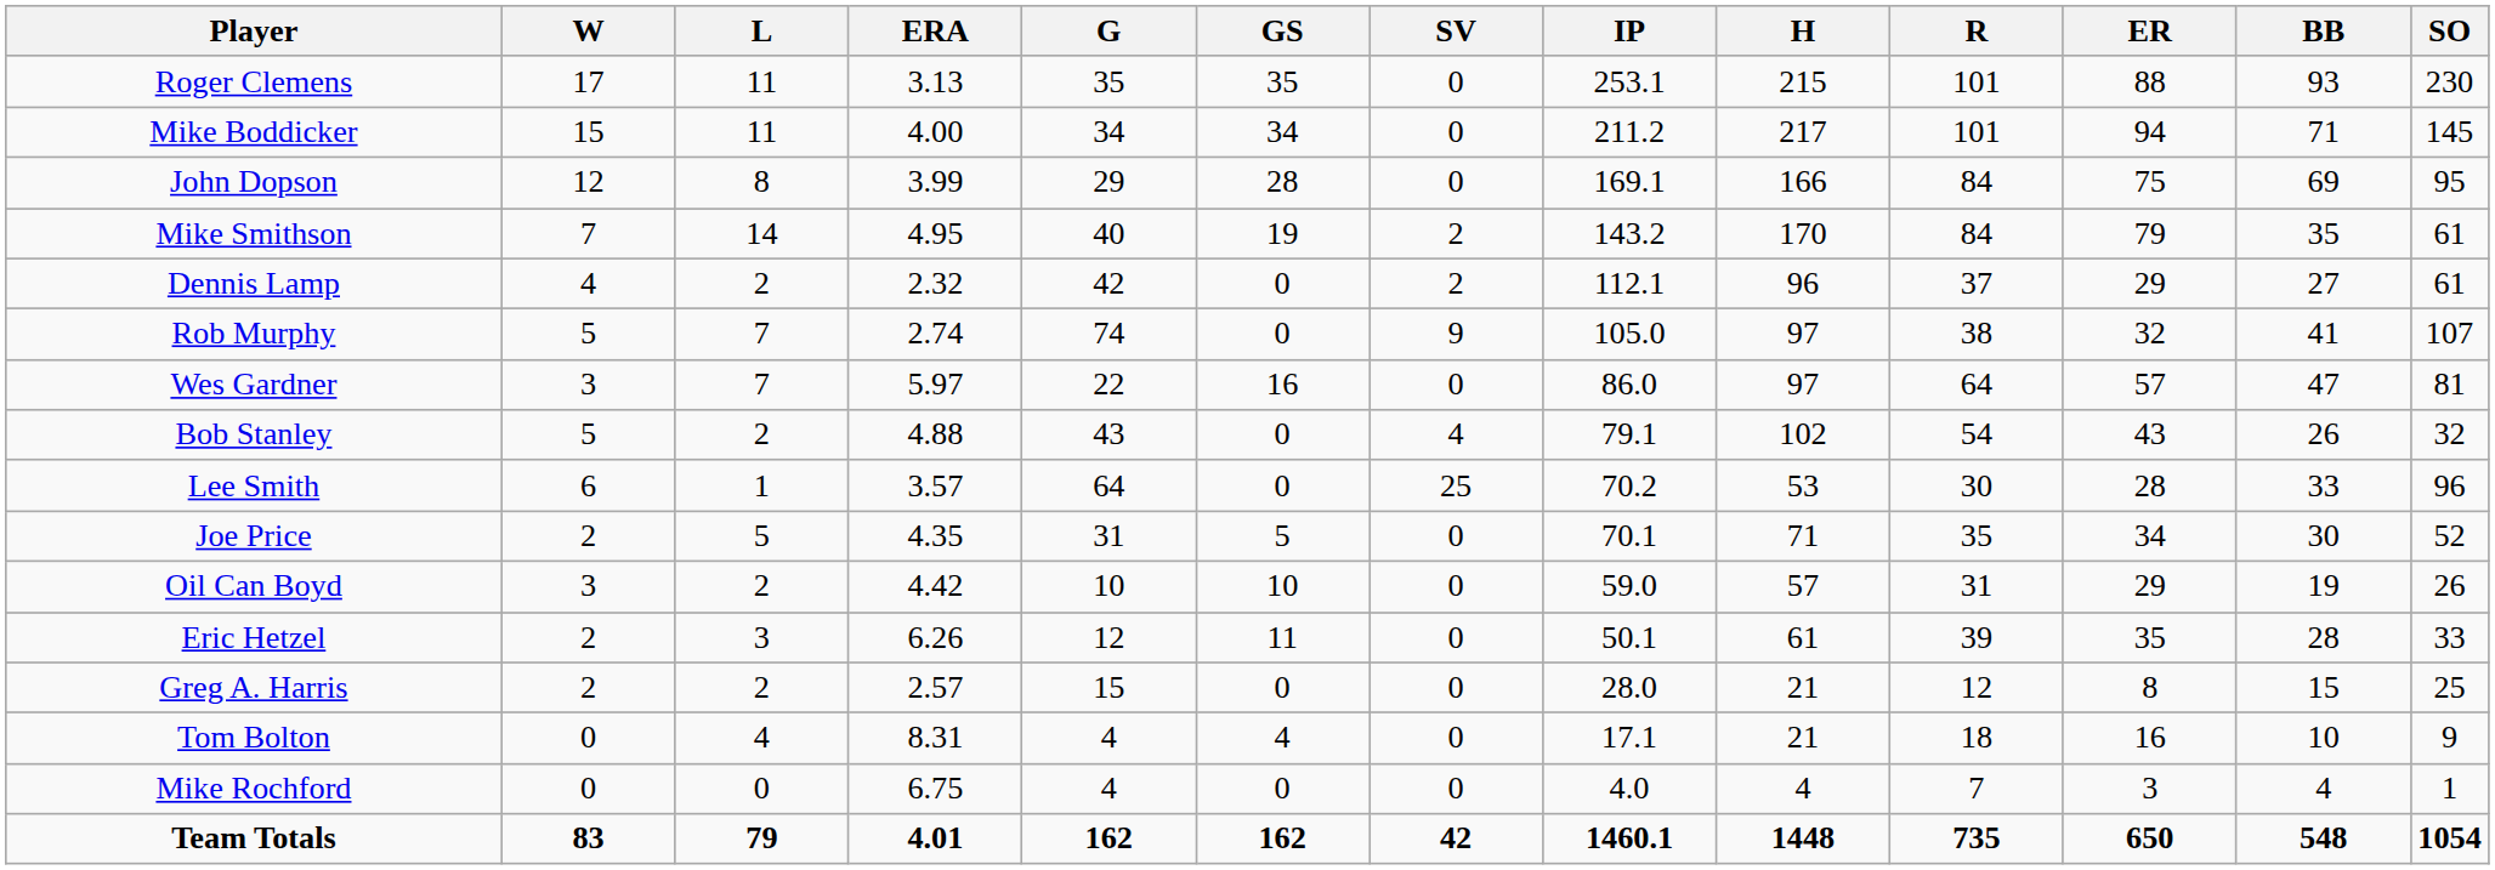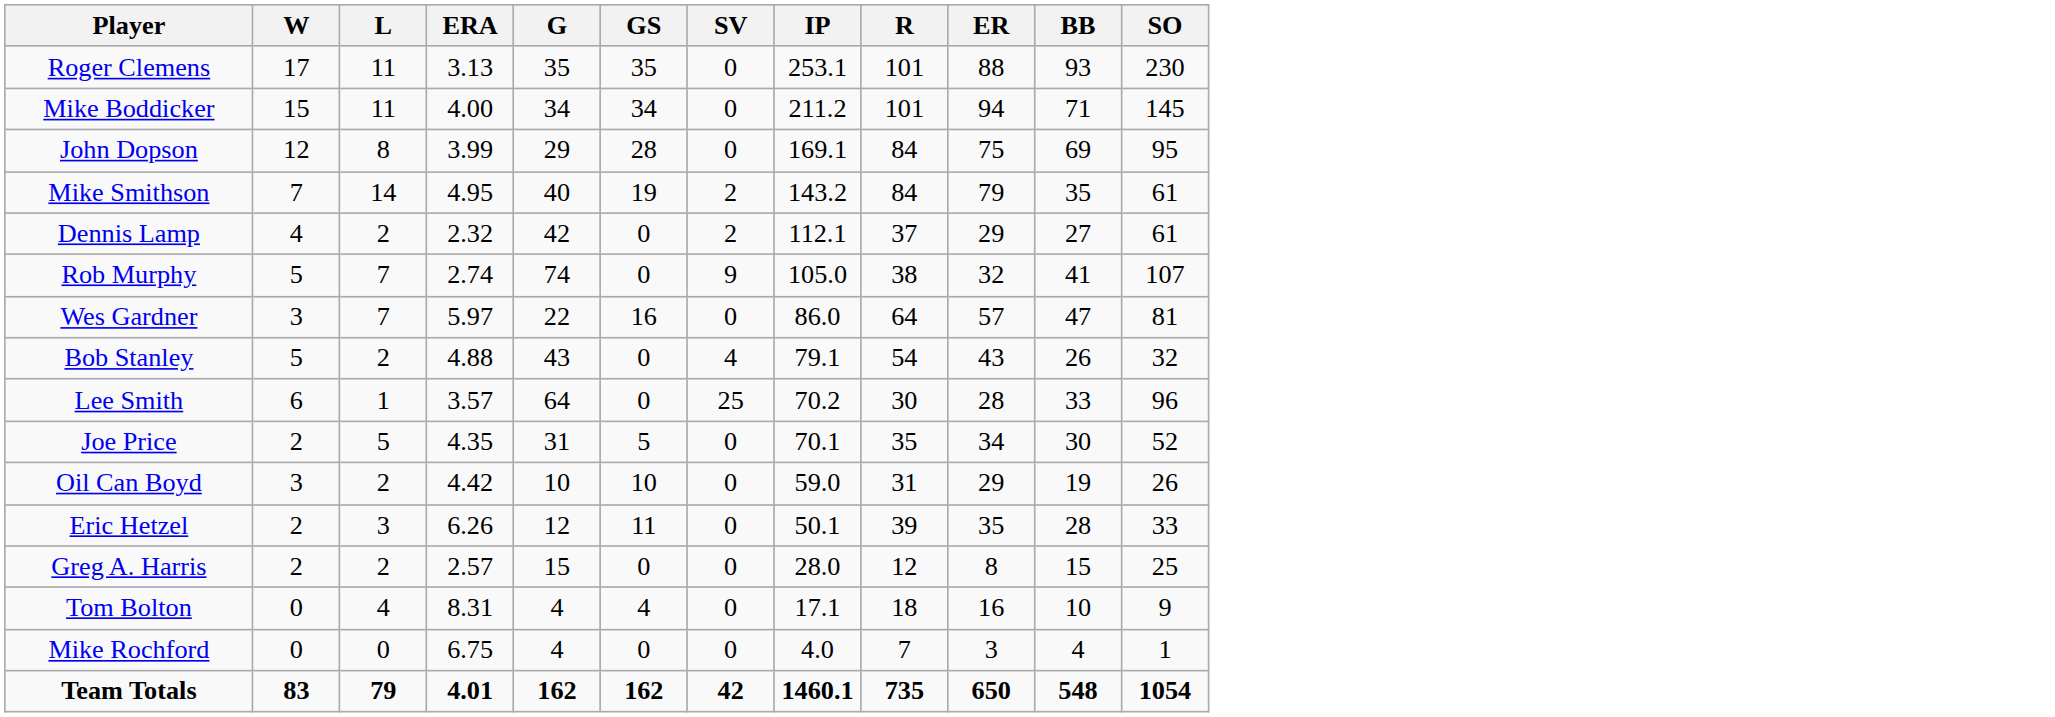 <table class=wikitable style="text-align:center">
 <tr>
 <th bgcolor=#DDDDFF; width="20%">Player</th>
 <th bgcolor=#DDDDFF; width="7%">W</th>
 <th bgcolor=#DDDDFF; width="7%">L</th>
 <th bgcolor=#DDDDFF; width="7%">ERA</th>
 <th bgcolor=#DDDDFF; width="7%">G</th>
 <th bgcolor=#DDDDFF; width="7%">GS</th>
 <th bgcolor=#DDDDFF; width="7%">SV</th>
 <th bgcolor=#DDDDFF; width="7%">IP</th>
-<th bgcolor=#DDDDFF; width="7%">H</th>
 <th bgcolor=#DDDDFF; width="7%">R</th>
 <th bgcolor=#DDDDFF; width="7%">ER</th>
 <th bgcolor=#DDDDFF; width="7%">BB</th>
 <th bgcolor=#DDDDFF; width="7%">SO</th>
 </tr>
 <tr>
 <td><a href='#'>Roger Clemens</a></td>
 <td>17</td>
 <td>11</td>
 <td>3.13</td>
 <td>35</td>
 <td>35</td>
 <td>0</td>
 <td>253.1</td>
-<td>215</td>
 <td>101</td>
 <td>88</td>
 <td>93</td>
 <td>230</td>
 </tr>
 <tr>
 <td><a href='#'>Mike Boddicker</a></td>
 <td>15</td>
 <td>11</td>
 <td>4.00</td>
 <td>34</td>
 <td>34</td>
 <td>0</td>
 <td>211.2</td>
-<td>217</td>
 <td>101</td>
 <td>94</td>
 <td>71</td>
 <td>145</td>
 </tr>
 <tr>
 <td><a href='#'>John Dopson</a></td>
 <td>12</td>
 <td>8</td>
 <td>3.99</td>
 <td>29</td>
 <td>28</td>
 <td>0</td>
 <td>169.1</td>
-<td>166</td>
 <td>84</td>
 <td>75</td>
 <td>69</td>
 <td>95</td>
 </tr>
 <tr>
 <td><a href='#'>Mike Smithson</a></td>
 <td>7</td>
 <td>14</td>
 <td>4.95</td>
 <td>40</td>
 <td>19</td>
 <td>2</td>
 <td>143.2</td>
-<td>170</td>
 <td>84</td>
 <td>79</td>
 <td>35</td>
 <td>61</td>
 </tr>
 <tr>
 <td><a href='#'>Dennis Lamp</a></td>
 <td>4</td>
 <td>2</td>
 <td>2.32</td>
 <td>42</td>
 <td>0</td>
 <td>2</td>
 <td>112.1</td>
-<td>96</td>
 <td>37</td>
 <td>29</td>
 <td>27</td>
 <td>61</td>
 </tr>
 <tr>
 <td><a href='#'>Rob Murphy</a></td>
 <td>5</td>
 <td>7</td>
 <td>2.74</td>
 <td>74</td>
 <td>0</td>
 <td>9</td>
 <td>105.0</td>
-<td>97</td>
 <td>38</td>
 <td>32</td>
 <td>41</td>
 <td>107</td>
 </tr>
 <tr>
 <td><a href='#'>Wes Gardner</a></td>
 <td>3</td>
 <td>7</td>
 <td>5.97</td>
 <td>22</td>
 <td>16</td>
 <td>0</td>
 <td>86.0</td>
-<td>97</td>
 <td>64</td>
 <td>57</td>
 <td>47</td>
 <td>81</td>
 </tr>
 <tr>
 <td><a href='#'>Bob Stanley</a></td>
 <td>5</td>
 <td>2</td>
 <td>4.88</td>
 <td>43</td>
 <td>0</td>
 <td>4</td>
 <td>79.1</td>
-<td>102</td>
 <td>54</td>
 <td>43</td>
 <td>26</td>
 <td>32</td>
 </tr>
 <tr>
 <td><a href='#'>Lee Smith</a></td>
 <td>6</td>
 <td>1</td>
 <td>3.57</td>
 <td>64</td>
 <td>0</td>
 <td>25</td>
 <td>70.2</td>
-<td>53</td>
 <td>30</td>
 <td>28</td>
 <td>33</td>
 <td>96</td>
 </tr>
 <tr>
 <td><a href='#'>Joe Price</a></td>
 <td>2</td>
 <td>5</td>
 <td>4.35</td>
 <td>31</td>
 <td>5</td>
 <td>0</td>
 <td>70.1</td>
-<td>71</td>
 <td>35</td>
 <td>34</td>
 <td>30</td>
 <td>52</td>
 </tr>
 <tr>
 <td><a href='#'>Oil Can Boyd</a></td>
 <td>3</td>
 <td>2</td>
 <td>4.42</td>
 <td>10</td>
 <td>10</td>
 <td>0</td>
 <td>59.0</td>
-<td>57</td>
 <td>31</td>
 <td>29</td>
 <td>19</td>
 <td>26</td>
 </tr>
 <tr>
 <td><a href='#'>Eric Hetzel</a></td>
 <td>2</td>
 <td>3</td>
 <td>6.26</td>
 <td>12</td>
 <td>11</td>
 <td>0</td>
 <td>50.1</td>
-<td>61</td>
 <td>39</td>
 <td>35</td>
 <td>28</td>
 <td>33</td>
 </tr>
 <tr>
 <td><a href='#'>Greg A. Harris</a></td>
 <td>2</td>
 <td>2</td>
 <td>2.57</td>
 <td>15</td>
 <td>0</td>
 <td>0</td>
 <td>28.0</td>
-<td>21</td>
 <td>12</td>
 <td>8</td>
 <td>15</td>
 <td>25</td>
 </tr>
 <tr>
 <td><a href='#'>Tom Bolton</a></td>
 <td>0</td>
 <td>4</td>
 <td>8.31</td>
 <td>4</td>
 <td>4</td>
 <td>0</td>
 <td>17.1</td>
-<td>21</td>
 <td>18</td>
 <td>16</td>
 <td>10</td>
 <td>9</td>
 </tr>
 <tr>
 <td><a href='#'>Mike Rochford</a></td>
 <td>0</td>
 <td>0</td>
 <td>6.75</td>
 <td>4</td>
 <td>0</td>
 <td>0</td>
 <td>4.0</td>
-<td>4</td>
 <td>7</td>
 <td>3</td>
 <td>4</td>
 <td>1</td>
 </tr>
 <tr>
 <td><strong>Team Totals</strong></td>
 <td><strong>83</strong></td>
 <td><strong>79</strong></td>
 <td><strong>4.01</strong></td>
 <td><strong>162</strong></td>
 <td><strong>162</strong></td>
 <td><strong>42</strong></td>
 <td><strong>1460.1</strong></td>
-<td><strong>1448</strong></td>
 <td><strong>735</strong></td>
 <td><strong>650</strong></td>
 <td><strong>548</strong></td>
 <td><strong>1054</strong></td>
 </tr>
 </table>
